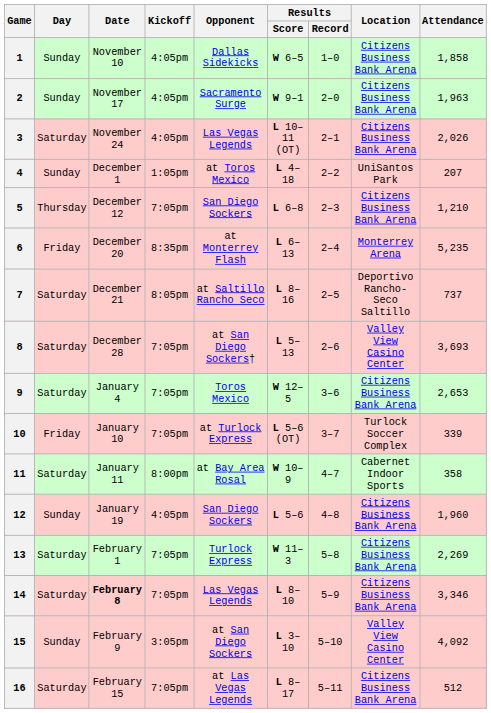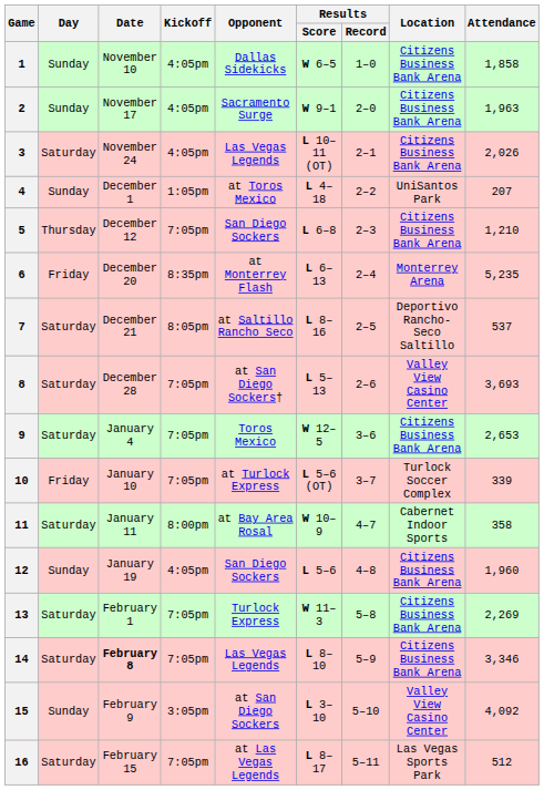 <table class="wikitable">
 <tr>
 <th rowspan="2" width="40">Game</th>
 <th rowspan="2" width="70">Day</th>
 <th rowspan="2" width="90">Date</th>
 <th rowspan="2" width="60">Kickoff</th>
 <th rowspan="2" width="180">Opponent</th>
 <th colspan="2" width="180">Results</th>
 <th rowspan="2" width="180">Location</th>
 <th rowspan="2" width="80">Attendance</th>
 </tr>
 <tr>
 <th width="120">Score</th>
 <th width="60">Record</th>
 </tr>
 <tr align="center" bgcolor="#CCFFCC">
 <th>1</th>
 <td>Sunday</td>
 <td>November 10</td>
 <td>4:05pm</td>
 <td><a href='#'>Dallas Sidekicks</a></td>
 <td><strong>W</strong> 6–5</td>
 <td>1–0</td>
 <td><a href='#'>Citizens Business Bank Arena</a></td>
 <td>1,858</td>
 </tr>
 <tr align="center" bgcolor="#CCFFCC">
 <th>2</th>
 <td>Sunday</td>
 <td>November 17</td>
 <td>4:05pm</td>
 <td><a href='#'>Sacramento Surge</a></td>
 <td><strong>W</strong> 9–1</td>
 <td>2–0</td>
 <td><a href='#'>Citizens Business Bank Arena</a></td>
 <td>1,963</td>
 </tr>
 <tr align="center" bgcolor="#FFCCCC">
 <th>3</th>
 <td>Saturday</td>
 <td>November 24</td>
 <td>4:05pm</td>
 <td><a href='#'>Las Vegas Legends</a></td>
 <td><strong>L</strong> 10–11 (OT)</td>
 <td>2–1</td>
 <td><a href='#'>Citizens Business Bank Arena</a></td>
 <td>2,026</td>
 </tr>
 <tr align="center" bgcolor="#FFCCCC">
 <th>4</th>
 <td>Sunday</td>
 <td>December 1</td>
 <td>1:05pm</td>
 <td>at <a href='#'>Toros Mexico</a></td>
 <td><strong>L</strong> 4–18</td>
 <td>2–2</td>
 <td>UniSantos Park</td>
 <td>207</td>
 </tr>
 <tr align="center" bgcolor="#FFCCCC">
 <th>5</th>
 <td>Thursday</td>
 <td>December 12</td>
 <td>7:05pm</td>
 <td><a href='#'>San Diego Sockers</a></td>
 <td><strong>L</strong> 6–8</td>
 <td>2–3</td>
 <td><a href='#'>Citizens Business Bank Arena</a></td>
 <td>1,210</td>
 </tr>
 <tr align="center" bgcolor="#FFCCCC">
 <th>6</th>
 <td>Friday</td>
 <td>December 20</td>
 <td>8:35pm</td>
 <td>at <a href='#'>Monterrey Flash</a></td>
 <td><strong>L</strong> 6–13</td>
 <td>2–4</td>
 <td><a href='#'>Monterrey Arena</a></td>
 <td>5,235</td>
 </tr>
 <tr align="center" bgcolor="#FFCCCC">
 <th>7</th>
 <td>Saturday</td>
 <td>December 21</td>
 <td>8:05pm</td>
 <td>at <a href='#'>Saltillo Rancho Seco</a></td>
 <td><strong>L</strong> 8–16</td>
 <td>2–5</td>
 <td>Deportivo Rancho-Seco Saltillo</td>
-<td>737</td>
+<td>537</td>
 </tr>
 <tr align="center" bgcolor="#FFCCCC">
 <th>8</th>
 <td>Saturday</td>
 <td>December 28</td>
 <td>7:05pm</td>
 <td>at <a href='#'>San Diego Sockers</a>†</td>
 <td><strong>L</strong> 5–13</td>
 <td>2–6</td>
 <td><a href='#'>Valley View Casino Center</a></td>
 <td>3,693</td>
 </tr>
 <tr align="center" bgcolor="#CCFFCC">
 <th>9</th>
 <td>Saturday</td>
 <td>January 4</td>
 <td>7:05pm</td>
 <td><a href='#'>Toros Mexico</a></td>
 <td><strong>W</strong> 12–5</td>
 <td>3–6</td>
 <td><a href='#'>Citizens Business Bank Arena</a></td>
 <td>2,653</td>
 </tr>
 <tr align="center" bgcolor="#FFCCCC">
 <th>10</th>
 <td>Friday</td>
 <td>January 10</td>
 <td>7:05pm</td>
 <td>at <a href='#'>Turlock Express</a></td>
 <td><strong>L</strong> 5–6 (OT)</td>
 <td>3–7</td>
 <td>Turlock Soccer Complex</td>
 <td>339</td>
 </tr>
 <tr align="center" bgcolor="#CCFFCC">
 <th>11</th>
 <td>Saturday</td>
 <td>January 11</td>
 <td>8:00pm</td>
 <td>at <a href='#'>Bay Area Rosal</a></td>
 <td><strong>W</strong> 10–9</td>
 <td>4–7</td>
 <td>Cabernet Indoor Sports</td>
 <td>358</td>
 </tr>
 <tr align="center" bgcolor="#FFCCCC">
 <th>12</th>
 <td>Sunday</td>
 <td>January 19</td>
 <td>4:05pm</td>
 <td><a href='#'>San Diego Sockers</a></td>
 <td><strong>L</strong> 5–6</td>
 <td>4–8</td>
 <td><a href='#'>Citizens Business Bank Arena</a></td>
 <td>1,960</td>
 </tr>
 <tr align="center" bgcolor="#CCFFCC">
 <th>13</th>
 <td>Saturday</td>
 <td>February 1</td>
 <td>7:05pm</td>
 <td><a href='#'>Turlock Express</a></td>
 <td><strong>W</strong> 11–3</td>
 <td>5–8</td>
 <td><a href='#'>Citizens Business Bank Arena</a></td>
 <td>2,269</td>
 </tr>
 <tr align="center" bgcolor="#FFCCCC">
 <th>14</th>
 <td>Saturday</td>
 <td><strong>February 8</strong></td>
 <td>7:05pm</td>
 <td><a href='#'>Las Vegas Legends</a></td>
 <td><strong>L</strong> 8–10</td>
 <td>5–9</td>
 <td><a href='#'>Citizens Business Bank Arena</a></td>
 <td>3,346</td>
 </tr>
 <tr align="center" bgcolor="#FFCCCC">
 <th>15</th>
 <td>Sunday</td>
 <td>February 9</td>
 <td>3:05pm</td>
 <td>at <a href='#'>San Diego Sockers</a></td>
 <td><strong>L</strong> 3–10</td>
 <td>5–10</td>
 <td><a href='#'>Valley View Casino Center</a></td>
 <td>4,092</td>
 </tr>
 <tr align="center" bgcolor="#FFCCCC">
 <th>16</th>
 <td>Saturday</td>
 <td>February 15</td>
 <td>7:05pm</td>
 <td>at <a href='#'>Las Vegas Legends</a></td>
 <td><strong>L</strong> 8–17</td>
 <td>5–11</td>
-<td><a href='#'>Citizens Business Bank Arena</a></td>
+<td>Las Vegas Sports Park</td>
 <td>512</td>
 </tr>
 </table>
